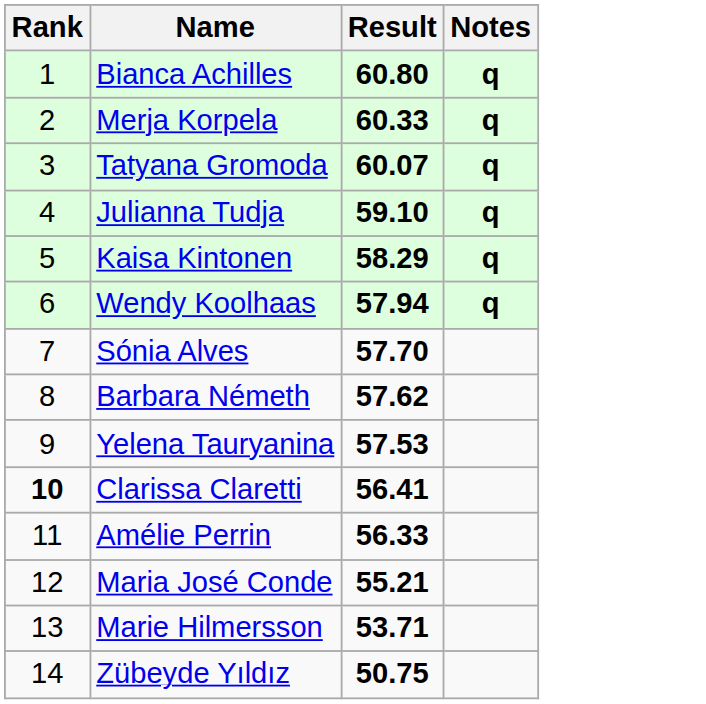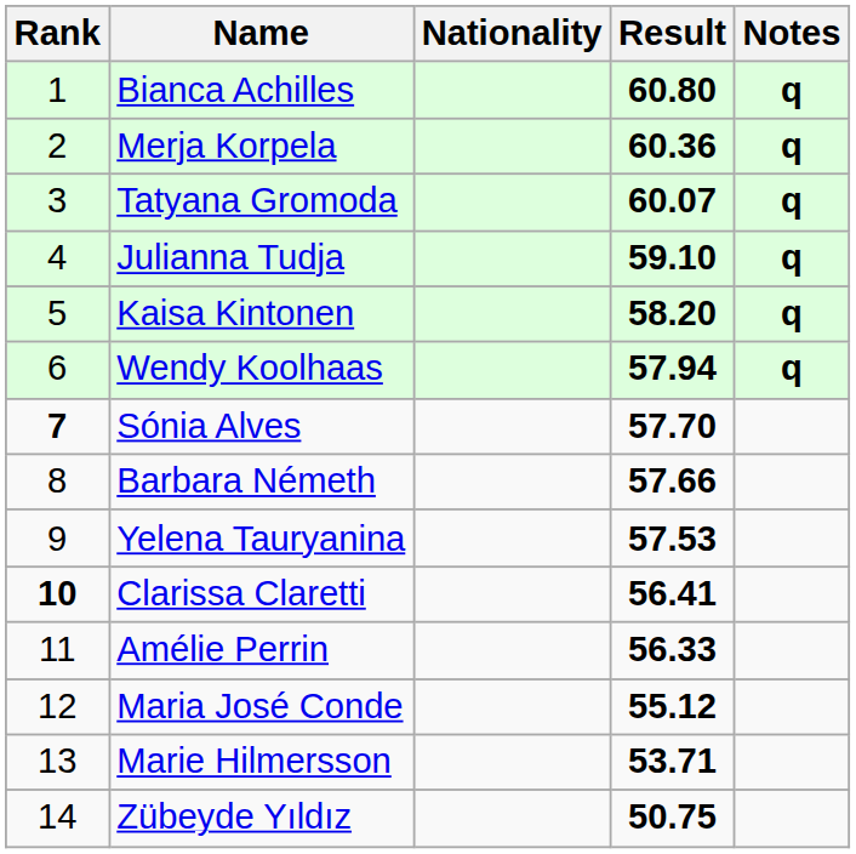 <table class="wikitable sortable" style="text-align:center">
 <tr>
 <th>Rank</th>
 <th>Name</th>
+<th>Nationality</th>
 <th>Result</th>
 <th>Notes</th>
 </tr>
 <tr bgcolor=ddffdd>
 <td>1</td>
 <td align=left><a href='#'>Bianca Achilles</a></td>
+<td align=left></td>
 <td><strong>60.80</strong></td>
 <td><strong>q</strong></td>
 </tr>
 <tr bgcolor=ddffdd>
 <td>2</td>
 <td align=left><a href='#'>Merja Korpela</a></td>
-<td><strong>60.33</strong></td>
+<td align=left></td>
+<td><strong>60.36</strong></td>
 <td><strong>q</strong></td>
 </tr>
 <tr bgcolor=ddffdd>
 <td>3</td>
 <td align=left><a href='#'>Tatyana Gromoda</a></td>
+<td align=left></td>
 <td><strong>60.07</strong></td>
 <td><strong>q</strong></td>
 </tr>
 <tr bgcolor=ddffdd>
 <td>4</td>
 <td align=left><a href='#'>Julianna Tudja</a></td>
+<td align=left></td>
 <td><strong>59.10</strong></td>
 <td><strong>q</strong></td>
 </tr>
 <tr bgcolor=ddffdd>
 <td>5</td>
 <td align=left><a href='#'>Kaisa Kintonen</a></td>
-<td><strong>58.29</strong></td>
+<td align=left></td>
+<td><strong>58.20</strong></td>
 <td><strong>q</strong></td>
 </tr>
 <tr bgcolor=ddffdd>
 <td>6</td>
 <td align=left><a href='#'>Wendy Koolhaas</a></td>
+<td align=left></td>
 <td><strong>57.94</strong></td>
 <td><strong>q</strong></td>
 </tr>
 <tr>
-<td>7</td>
+<td><strong>7</strong></td>
 <td align=left><a href='#'>Sónia Alves</a></td>
+<td align=left></td>
 <td><strong>57.70</strong></td>
 <td></td>
 </tr>
 <tr>
 <td>8</td>
 <td align=left><a href='#'>Barbara Németh</a></td>
-<td><strong>57.62</strong></td>
+<td align=left></td>
+<td><strong>57.66</strong></td>
 <td></td>
 </tr>
 <tr>
 <td>9</td>
 <td align=left><a href='#'>Yelena Tauryanina</a></td>
+<td align=left></td>
 <td><strong>57.53</strong></td>
 <td></td>
 </tr>
 <tr>
 <td><strong>10</strong></td>
 <td align=left><a href='#'>Clarissa Claretti</a></td>
+<td align=left></td>
 <td><strong>56.41</strong></td>
 <td></td>
 </tr>
 <tr>
 <td>11</td>
 <td align=left><a href='#'>Amélie Perrin</a></td>
+<td align=left></td>
 <td><strong>56.33</strong></td>
 <td></td>
 </tr>
 <tr>
 <td>12</td>
 <td align=left><a href='#'>Maria José Conde</a></td>
-<td><strong>55.21</strong></td>
+<td align=left></td>
+<td><strong>55.12</strong></td>
 <td></td>
 </tr>
 <tr>
 <td>13</td>
 <td align=left><a href='#'>Marie Hilmersson</a></td>
+<td align=left></td>
 <td><strong>53.71</strong></td>
 <td></td>
 </tr>
 <tr>
 <td>14</td>
 <td align=left><a href='#'>Zübeyde Yıldız</a></td>
+<td align=left></td>
 <td><strong>50.75</strong></td>
 <td></td>
 </tr>
 </table>
